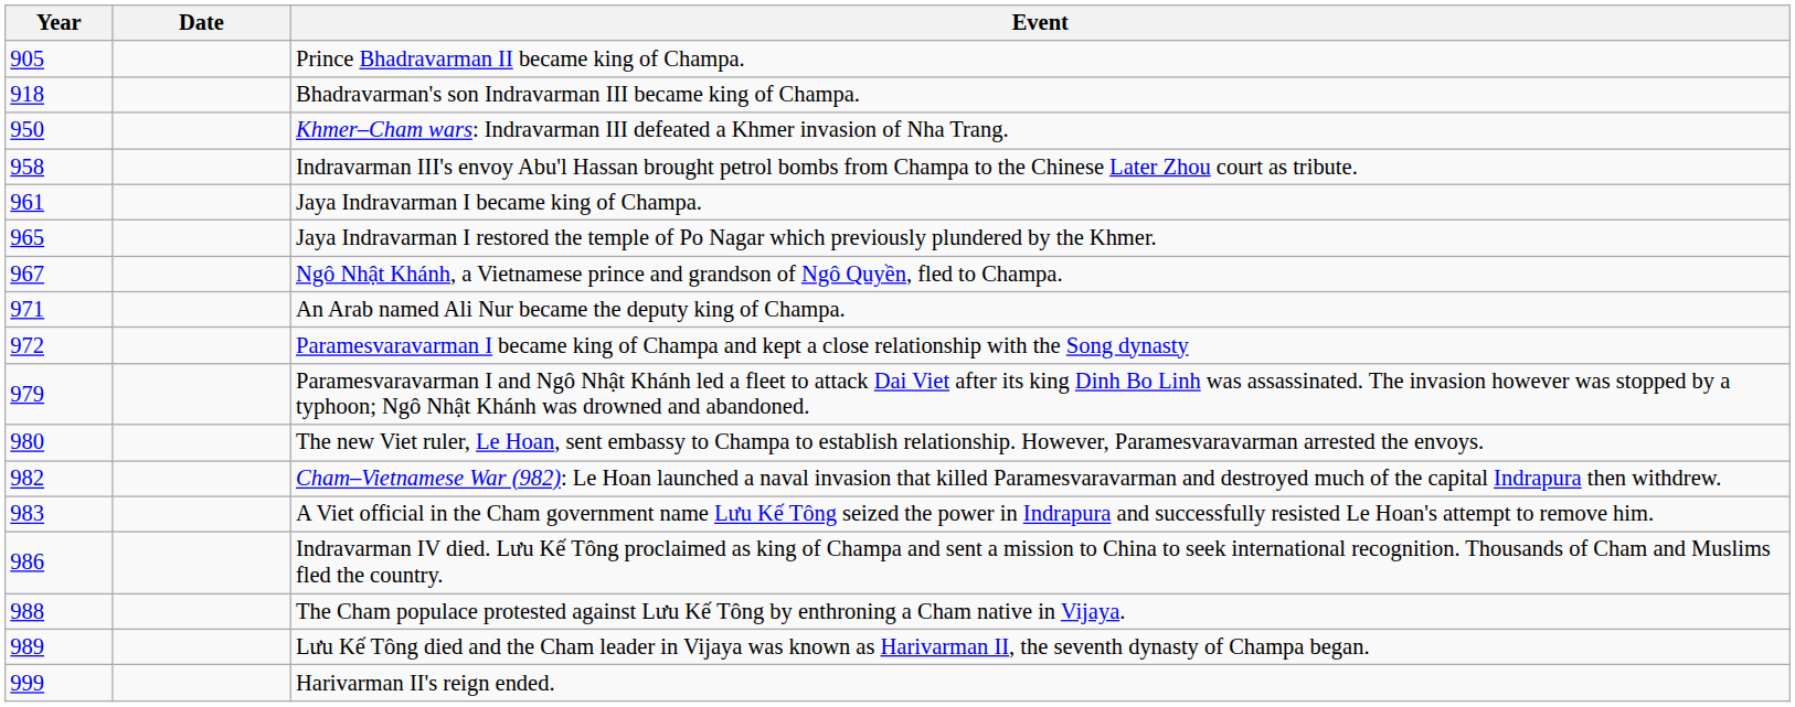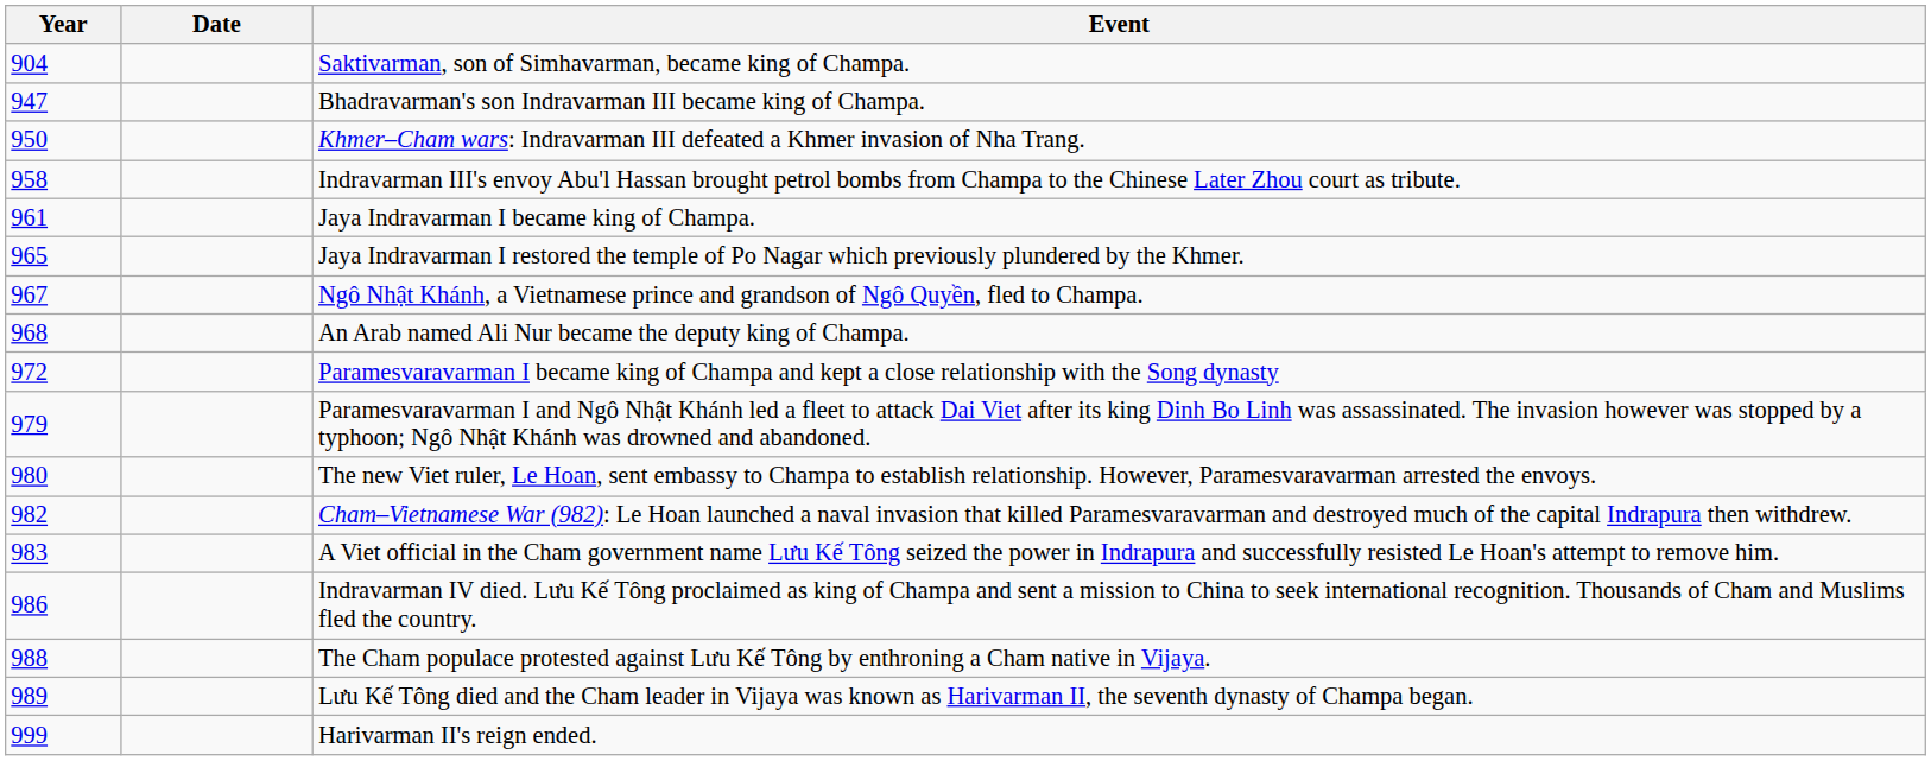 <table class="wikitable" width="100%">
 <tr>
 <th style="width:6%">Year</th>
 <th style="width:10%">Date</th>
 <th>Event</th>
 </tr>
 <tr>
-<td><a href='#'>905</a></td>
+<td><a href='#'>904</a></td>
 <td></td>
-<td>Prince <a href='#'>Bhadravarman II</a> became king of Champa.</td>
+<td><a href='#'>Saktivarman</a>, son of Simhavarman, became king of Champa.</td>
 </tr>
 <tr>
-<td><a href='#'>918</a></td>
+<td><a href='#'>947</a></td>
 <td></td>
 <td>Bhadravarman's son Indravarman III became king of Champa.</td>
 </tr>
 <tr>
 <td><a href='#'>950</a></td>
 <td></td>
 <td><em><a href='#'>Khmer–Cham wars</a></em>: Indravarman III defeated a Khmer invasion of Nha Trang.</td>
 </tr>
 <tr>
 <td><a href='#'>958</a></td>
 <td></td>
 <td>Indravarman III's envoy Abu'l Hassan brought petrol bombs from Champa to the Chinese <a href='#'>Later Zhou</a> court as tribute.</td>
 </tr>
 <tr>
 <td><a href='#'>961</a></td>
 <td></td>
 <td>Jaya Indravarman I became king of Champa.</td>
 </tr>
 <tr>
 <td><a href='#'>965</a></td>
 <td></td>
 <td>Jaya Indravarman I restored the temple of Po Nagar which previously plundered by the Khmer.</td>
 </tr>
 <tr>
 <td><a href='#'>967</a></td>
 <td></td>
 <td><a href='#'>Ngô Nhật Khánh</a>, a Vietnamese prince and grandson of <a href='#'>Ngô Quyền</a>, fled to Champa.</td>
 </tr>
 <tr>
-<td><a href='#'>971</a></td>
+<td><a href='#'>968</a></td>
 <td></td>
 <td>An Arab named Ali Nur became the deputy king of Champa.</td>
 </tr>
 <tr>
 <td><a href='#'>972</a></td>
 <td></td>
 <td><a href='#'>Paramesvaravarman I</a> became king of Champa and kept a close relationship with the <a href='#'>Song dynasty</a></td>
 </tr>
 <tr>
 <td><a href='#'>979</a></td>
 <td></td>
 <td>Paramesvaravarman I and Ngô Nhật Khánh led a fleet to attack <a href='#'>Dai Viet</a> after its king <a href='#'>Dinh Bo Linh</a> was assassinated. The invasion however was stopped by a typhoon; Ngô Nhật Khánh was drowned and abandoned.</td>
 </tr>
 <tr>
 <td><a href='#'>980</a></td>
 <td></td>
 <td>The new Viet ruler, <a href='#'>Le Hoan</a>, sent embassy to Champa to establish relationship. However, Paramesvaravarman arrested the envoys.</td>
 </tr>
 <tr>
 <td><a href='#'>982</a></td>
 <td></td>
 <td><em><a href='#'>Cham–Vietnamese War (982)</a></em>: Le Hoan launched a naval invasion that killed Paramesvaravarman and destroyed much of the capital <a href='#'>Indrapura</a> then withdrew.</td>
 </tr>
 <tr>
 <td><a href='#'>983</a></td>
 <td></td>
 <td>A Viet official in the Cham government name <a href='#'>Lưu Kế Tông</a> seized the power in <a href='#'>Indrapura</a> and successfully resisted Le Hoan's attempt to remove him.</td>
 </tr>
 <tr>
 <td><a href='#'>986</a></td>
 <td></td>
 <td>Indravarman IV died. Lưu Kế Tông proclaimed as king of Champa and sent a mission to China to seek international recognition. Thousands of Cham and Muslims fled the country.</td>
 </tr>
 <tr>
 <td><a href='#'>988</a></td>
 <td></td>
 <td>The Cham populace protested against Lưu Kế Tông by enthroning a Cham native in <a href='#'>Vijaya</a>.</td>
 </tr>
 <tr>
 <td><a href='#'>989</a></td>
 <td></td>
 <td>Lưu Kế Tông died and the Cham leader in Vijaya was known as <a href='#'>Harivarman II</a>, the seventh dynasty of Champa began.</td>
 </tr>
 <tr>
 <td><a href='#'>999</a></td>
 <td></td>
 <td>Harivarman II's reign ended.</td>
 </tr>
 </table>
